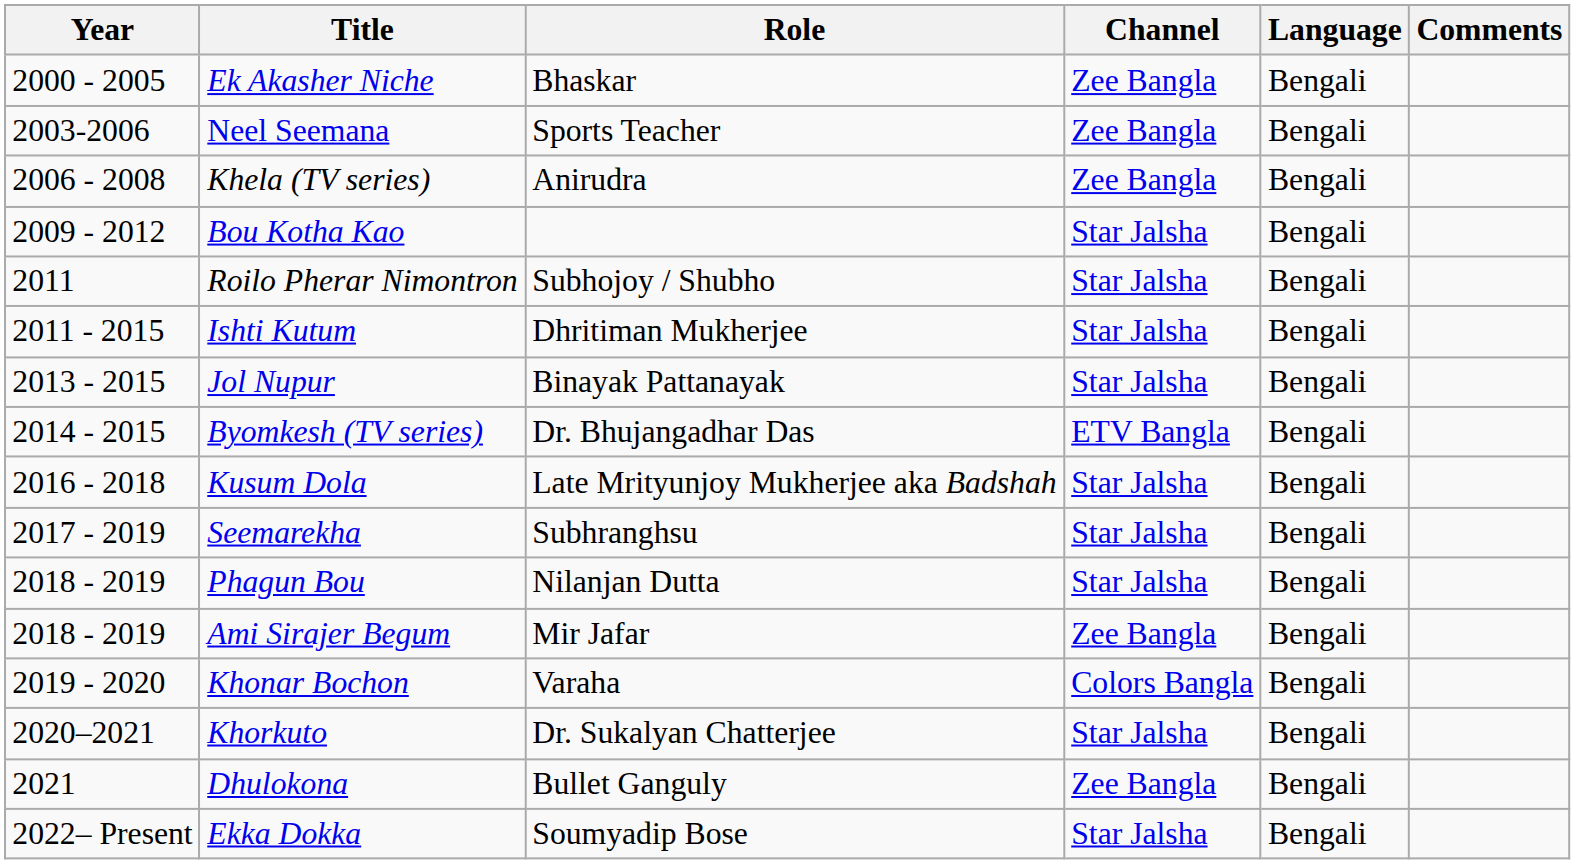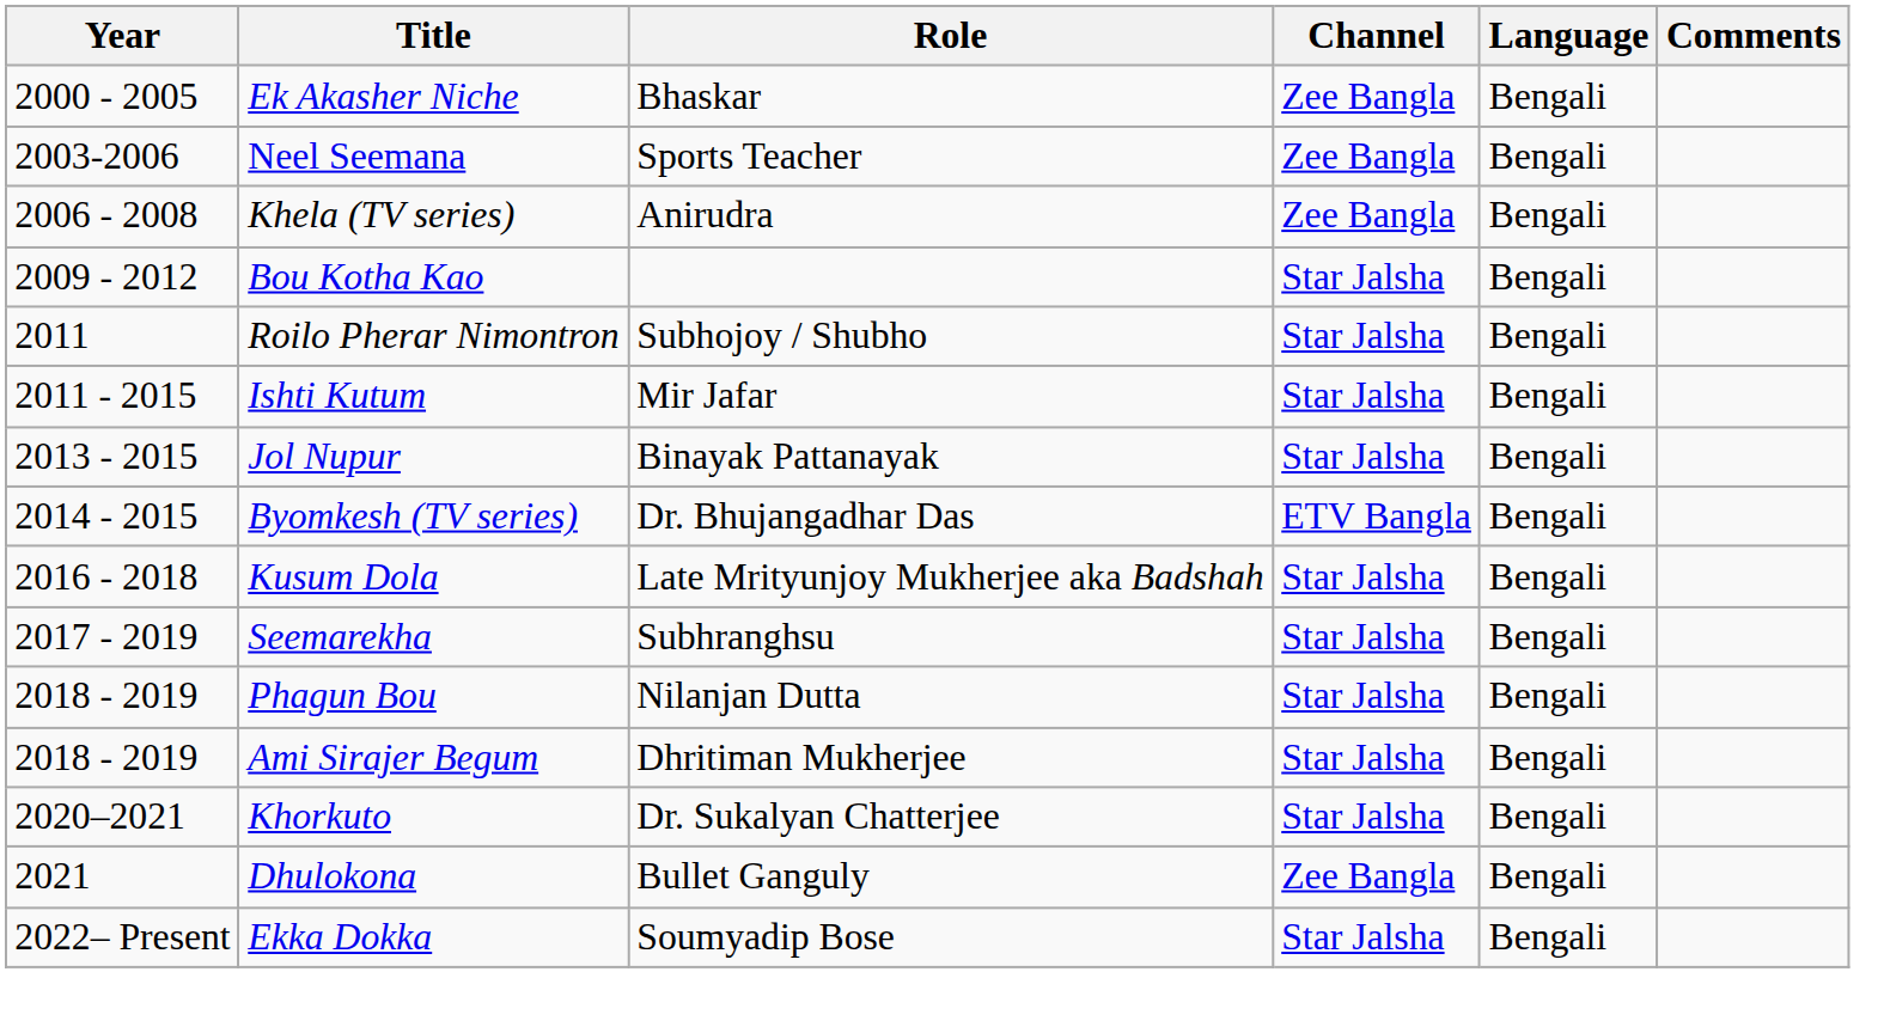 <table class="wikitable">
 <tr>
 <th>Year</th>
 <th>Title</th>
 <th>Role</th>
 <th>Channel</th>
 <th>Language</th>
 <th>Comments</th>
 </tr>
 <tr>
 <td>2000 - 2005</td>
 <td><em><a href='#'>Ek Akasher Niche</a></em></td>
 <td>Bhaskar</td>
 <td><a href='#'>Zee Bangla</a></td>
 <td>Bengali</td>
 <td></td>
 </tr>
 <tr>
 <td>2003-2006</td>
 <td><a href='#'>Neel Seemana</a></td>
 <td>Sports Teacher</td>
 <td><a href='#'>Zee Bangla</a></td>
 <td>Bengali</td>
 <td></td>
 </tr>
 <tr>
 <td>2006 - 2008</td>
 <td><em>Khela (TV series)</em></td>
 <td>Anirudra</td>
 <td><a href='#'>Zee Bangla</a></td>
 <td>Bengali</td>
 <td></td>
 </tr>
 <tr>
 <td>2009 - 2012</td>
 <td><em><a href='#'>Bou Kotha Kao</a></em></td>
 <td></td>
 <td><a href='#'>Star Jalsha</a></td>
 <td>Bengali</td>
 <td></td>
 </tr>
 <tr>
 <td>2011</td>
 <td><em>Roilo Pherar Nimontron</em></td>
 <td>Subhojoy / Shubho</td>
 <td><a href='#'>Star Jalsha</a></td>
 <td>Bengali</td>
 <td></td>
 </tr>
 <tr>
 <td>2011 - 2015</td>
 <td><em><a href='#'>Ishti Kutum</a></em></td>
-<td>Dhritiman Mukherjee</td>
+<td>Mir Jafar</td>
 <td><a href='#'>Star Jalsha</a></td>
 <td>Bengali</td>
 <td></td>
 </tr>
 <tr>
 <td>2013 - 2015</td>
 <td><em><a href='#'>Jol Nupur</a></em></td>
 <td>Binayak Pattanayak</td>
 <td><a href='#'>Star Jalsha</a></td>
 <td>Bengali</td>
 <td></td>
 </tr>
 <tr>
 <td>2014 - 2015</td>
 <td><em><a href='#'>Byomkesh (TV series)</a></em></td>
 <td>Dr. Bhujangadhar Das</td>
 <td><a href='#'>ETV Bangla</a></td>
 <td>Bengali</td>
 <td></td>
 </tr>
 <tr>
 <td>2016 - 2018</td>
 <td><em><a href='#'>Kusum Dola</a></em></td>
 <td>Late Mrityunjoy Mukherjee aka <em>Badshah</em></td>
 <td><a href='#'>Star Jalsha</a></td>
 <td>Bengali</td>
 <td></td>
 </tr>
 <tr>
 <td>2017 - 2019</td>
 <td><em><a href='#'>Seemarekha</a></em></td>
 <td>Subhranghsu</td>
 <td><a href='#'>Star Jalsha</a></td>
 <td>Bengali</td>
 <td></td>
 </tr>
 <tr>
 <td>2018 - 2019</td>
 <td><em><a href='#'>Phagun Bou</a></em></td>
 <td>Nilanjan Dutta</td>
 <td><a href='#'>Star Jalsha</a></td>
 <td>Bengali</td>
 <td></td>
 </tr>
 <tr>
 <td>2018 - 2019</td>
 <td><em><a href='#'>Ami Sirajer Begum</a></em></td>
-<td>Mir Jafar</td>
-<td><a href='#'>Zee Bangla</a></td>
-<td>Bengali</td>
-<td></td>
-</tr>
-<tr>
-<td>2019 - 2020</td>
-<td><em><a href='#'>Khonar Bochon</a></em></td>
-<td>Varaha</td>
-<td><a href='#'>Colors Bangla</a></td>
+<td>Dhritiman Mukherjee</td>
+<td><a href='#'>Star Jalsha</a></td>
 <td>Bengali</td>
 <td></td>
 </tr>
 <tr>
 <td>2020–2021</td>
 <td><em><a href='#'>Khorkuto</a></em></td>
 <td>Dr. Sukalyan Chatterjee</td>
 <td><a href='#'>Star Jalsha</a></td>
 <td>Bengali</td>
 <td></td>
 </tr>
 <tr>
 <td>2021</td>
 <td><em><a href='#'>Dhulokona</a></em></td>
 <td>Bullet Ganguly</td>
 <td><a href='#'>Zee Bangla</a></td>
 <td>Bengali</td>
 <td></td>
 </tr>
 <tr>
 <td>2022– Present</td>
 <td><em><a href='#'>Ekka Dokka</a></em></td>
 <td>Soumyadip Bose</td>
 <td><a href='#'>Star Jalsha</a></td>
 <td>Bengali</td>
 <td></td>
 </tr>
 </table>
